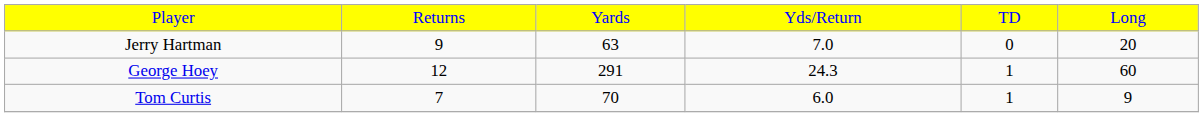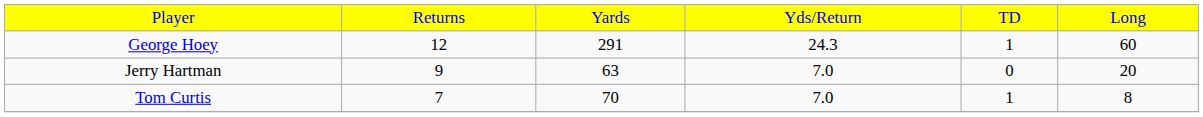 <table class="wikitable" width="90%">
 <tr align="center"  style="background:yellow;color:blue;">
 <td>Player</td>
 <td>Returns</td>
 <td>Yards</td>
 <td>Yds/Return</td>
 <td>TD</td>
 <td>Long</td>
 </tr>
 <tr align="center" bgcolor="">
+<td><a href='#'>George Hoey</a></td>
+<td>12</td>
+<td>291</td>
+<td>24.3</td>
+<td>1</td>
+<td>60</td>
+</tr>
+<tr align="center" bgcolor="">
 <td>Jerry Hartman</td>
 <td>9</td>
 <td>63</td>
 <td>7.0</td>
 <td>0</td>
 <td>20</td>
 </tr>
 <tr align="center" bgcolor="">
-<td><a href='#'>George Hoey</a></td>
-<td>12</td>
-<td>291</td>
-<td>24.3</td>
-<td>1</td>
-<td>60</td>
-</tr>
-<tr align="center" bgcolor="">
 <td><a href='#'>Tom Curtis</a></td>
 <td>7</td>
 <td>70</td>
-<td>6.0</td>
+<td>7.0</td>
 <td>1</td>
-<td>9</td>
+<td>8</td>
 </tr>
 <tr>
 </tr>
 </table>
